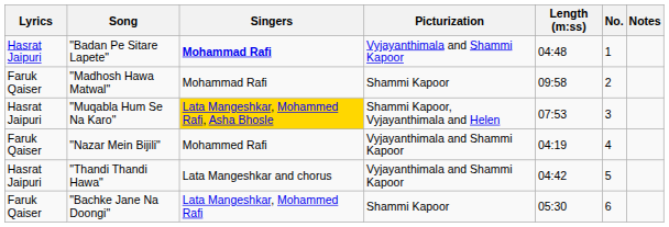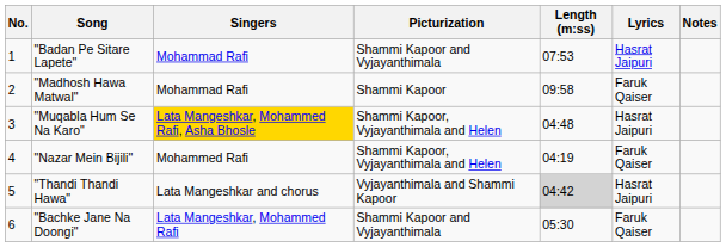 <table class="wikitable" style="font-size:95%;">
 <tr>
-<th>Lyrics</th>
+<th>No.</th>
 <th>Song</th>
 <th>Singers</th>
 <th>Picturization</th>
 <th>Length (m:ss)</th>
-<th>No.</th>
+<th>Lyrics</th>
 <th>Notes</th>
 </tr>
 <tr>
+<td>1</td>
+<td>"Badan Pe Sitare Lapete"</td>
+<td><a href='#'>Mohammad Rafi</a></td>
+<td>Shammi Kapoor and Vyjayanthimala</td>
+<td>07:53</td>
 <td><a href='#'>Hasrat Jaipuri</a></td>
-<td>"Badan Pe Sitare Lapete"</td>
-<td><strong><a href='#'>Mohammad Rafi</a></strong></td>
-<td><a href='#'>Vyjayanthimala</a> and <a href='#'>Shammi Kapoor</a></td>
-<td>04:48</td>
-<td>1</td>
 <td></td>
 </tr>
 <tr>
-<td>Faruk Qaiser</td>
+<td>2</td>
 <td>"Madhosh Hawa Matwal"</td>
 <td>Mohammad Rafi</td>
 <td>Shammi Kapoor</td>
 <td>09:58</td>
-<td>2</td>
+<td>Faruk Qaiser</td>
 <td></td>
 </tr>
 <tr>
-<td>Hasrat Jaipuri</td>
+<td>3</td>
 <td>"Muqabla Hum Se Na Karo"</td>
 <td style="background: gold;"><a href='#'>Lata Mangeshkar</a>, <a href='#'>Mohammed Rafi</a>, <a href='#'>Asha Bhosle</a></td>
 <td>Shammi Kapoor, Vyjayanthimala and <a href='#'>Helen</a></td>
-<td>07:53</td>
-<td>3</td>
+<td>04:48</td>
+<td>Hasrat Jaipuri</td>
 <td></td>
 </tr>
 <tr>
-<td>Faruk Qaiser</td>
+<td>4</td>
 <td>"Nazar Mein Bijili"</td>
 <td>Mohammed Rafi</td>
-<td>Vyjayanthimala and Shammi Kapoor</td>
+<td>Shammi Kapoor, Vyjayanthimala and <a href='#'>Helen</a></td>
 <td>04:19</td>
-<td>4</td>
+<td>Faruk Qaiser</td>
 <td></td>
 </tr>
 <tr>
-<td>Hasrat Jaipuri</td>
+<td>5</td>
 <td>"Thandi Thandi Hawa"</td>
 <td>Lata Mangeshkar and chorus</td>
 <td>Vyjayanthimala and Shammi Kapoor</td>
-<td>04:42</td>
-<td>5</td>
+<td style="background: lightgrey;">04:42</td>
+<td>Hasrat Jaipuri</td>
 <td></td>
 </tr>
 <tr>
-<td>Faruk Qaiser</td>
+<td>6</td>
 <td>"Bachke Jane Na Doongi"</td>
 <td><a href='#'>Lata Mangeshkar</a>, <a href='#'>Mohammed Rafi</a></td>
-<td>Shammi Kapoor</td>
+<td>Shammi Kapoor and Vyjayanthimala</td>
 <td>05:30</td>
-<td>6</td>
+<td>Faruk Qaiser</td>
 <td></td>
 </tr>
 </table>
